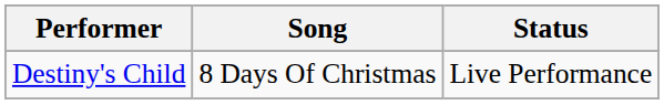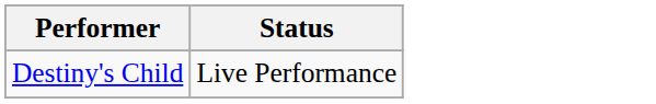 <table class="wikitable" style="font-size:85%">
 <tr>
 <th>Performer</th>
-<th>Song</th>
 <th>Status</th>
 </tr>
 <tr>
 <td> <a href='#'>Destiny's Child</a></td>
-<td>8 Days Of Christmas</td>
 <td>Live Performance</td>
 </tr>
 </table>
